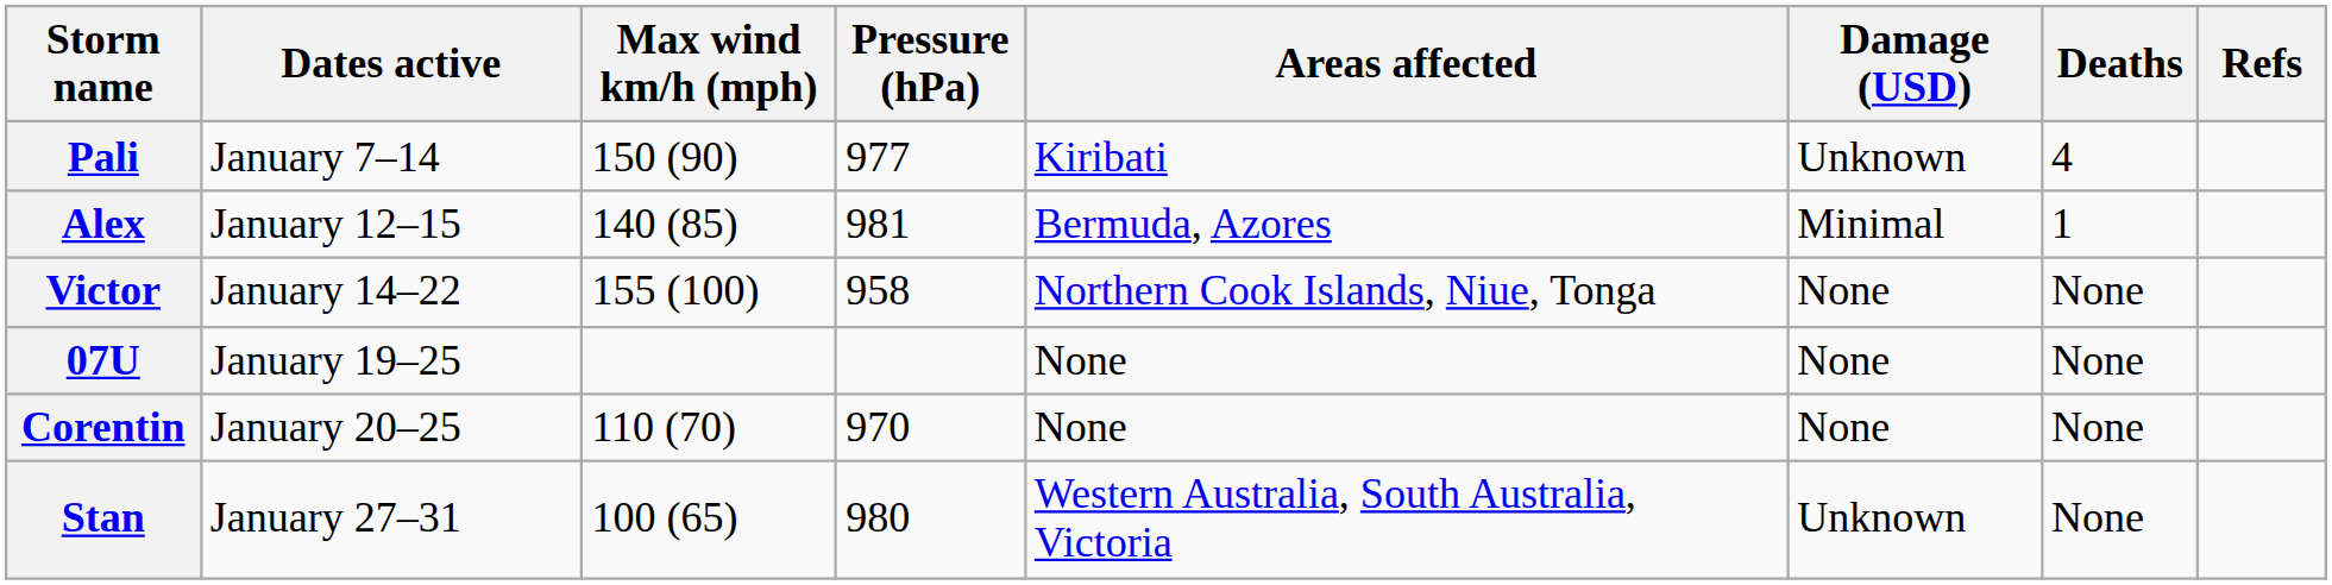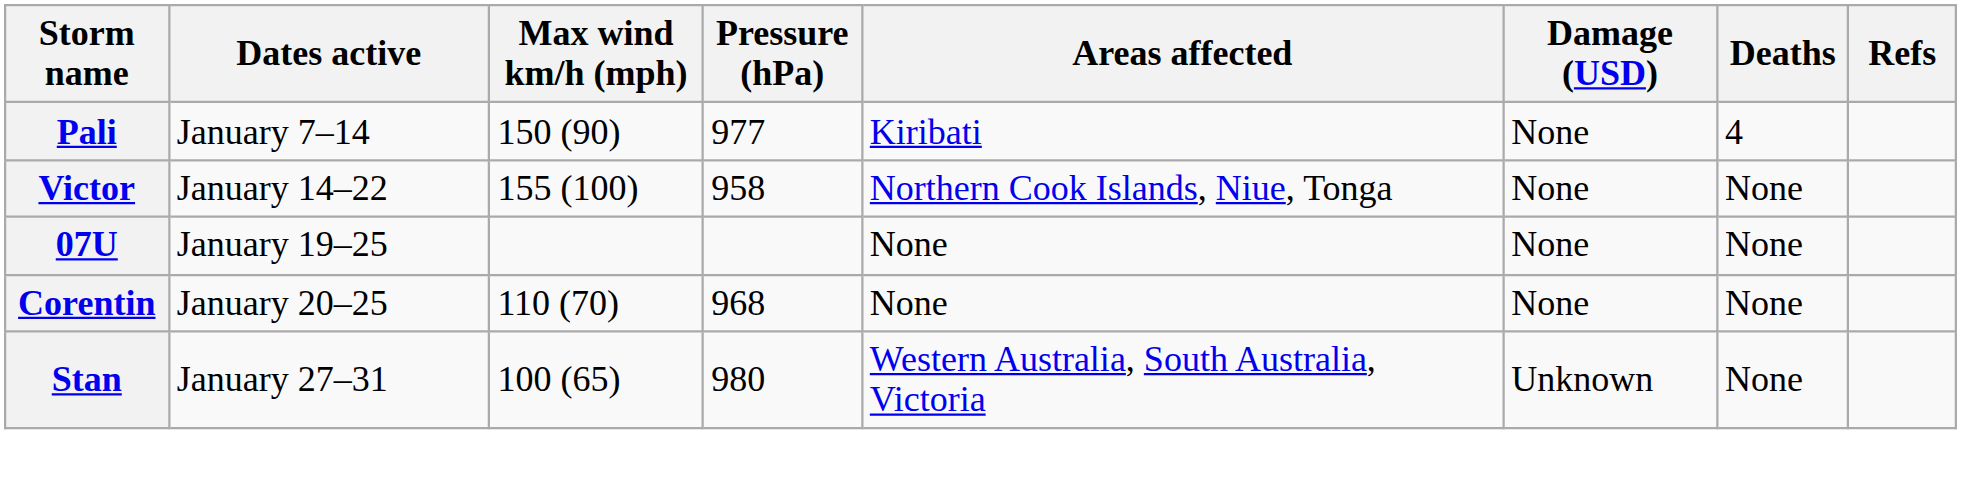 <table class="wikitable sortable">
 <tr>
 <th width="5%">Storm name</th>
 <th width="15%">Dates active</th>
 <th width="10%">Max wind<br>km/h (mph)</th>
 <th width="5%">Pressure<br>(hPa)</th>
 <th width="30%">Areas affected</th>
 <th width="10%">Damage<br>(<a href='#'>USD</a>)</th>
 <th width="5%">Deaths</th>
 <th width="5%">Refs</th>
 </tr>
 <tr>
 <th><a href='#'>Pali</a></th>
 <td>January 7–14</td>
 <td>150 (90)</td>
 <td>977</td>
 <td><a href='#'>Kiribati</a></td>
-<td>Unknown</td>
+<td>None</td>
 <td>4</td>
-<td></td>
-</tr>
-<tr>
-<th><a href='#'>Alex</a></th>
-<td>January 12–15</td>
-<td>140 (85)</td>
-<td>981</td>
-<td><a href='#'>Bermuda</a>, <a href='#'>Azores</a></td>
-<td>Minimal</td>
-<td>1</td>
 <td></td>
 </tr>
 <tr>
 <th><a href='#'>Victor</a></th>
 <td>January 14–22</td>
 <td>155 (100)</td>
 <td>958</td>
 <td><a href='#'>Northern Cook Islands</a>, <a href='#'>Niue</a>, Tonga</td>
 <td>None</td>
 <td>None</td>
 <td></td>
 </tr>
 <tr>
 <th><a href='#'>07U</a></th>
 <td>January 19–25</td>
 <td></td>
 <td></td>
 <td>None</td>
 <td>None</td>
 <td>None</td>
 <td></td>
 </tr>
 <tr>
 <th><a href='#'>Corentin</a></th>
 <td>January 20–25</td>
 <td>110 (70)</td>
-<td>970</td>
+<td>968</td>
 <td>None</td>
 <td>None</td>
 <td>None</td>
 <td></td>
 </tr>
 <tr>
 <th><a href='#'>Stan</a></th>
 <td>January 27–31</td>
 <td>100 (65)</td>
 <td>980</td>
 <td><a href='#'>Western Australia</a>, <a href='#'>South Australia</a>, <a href='#'>Victoria</a></td>
 <td>Unknown</td>
 <td>None</td>
 <td></td>
 </tr>
 </table>
